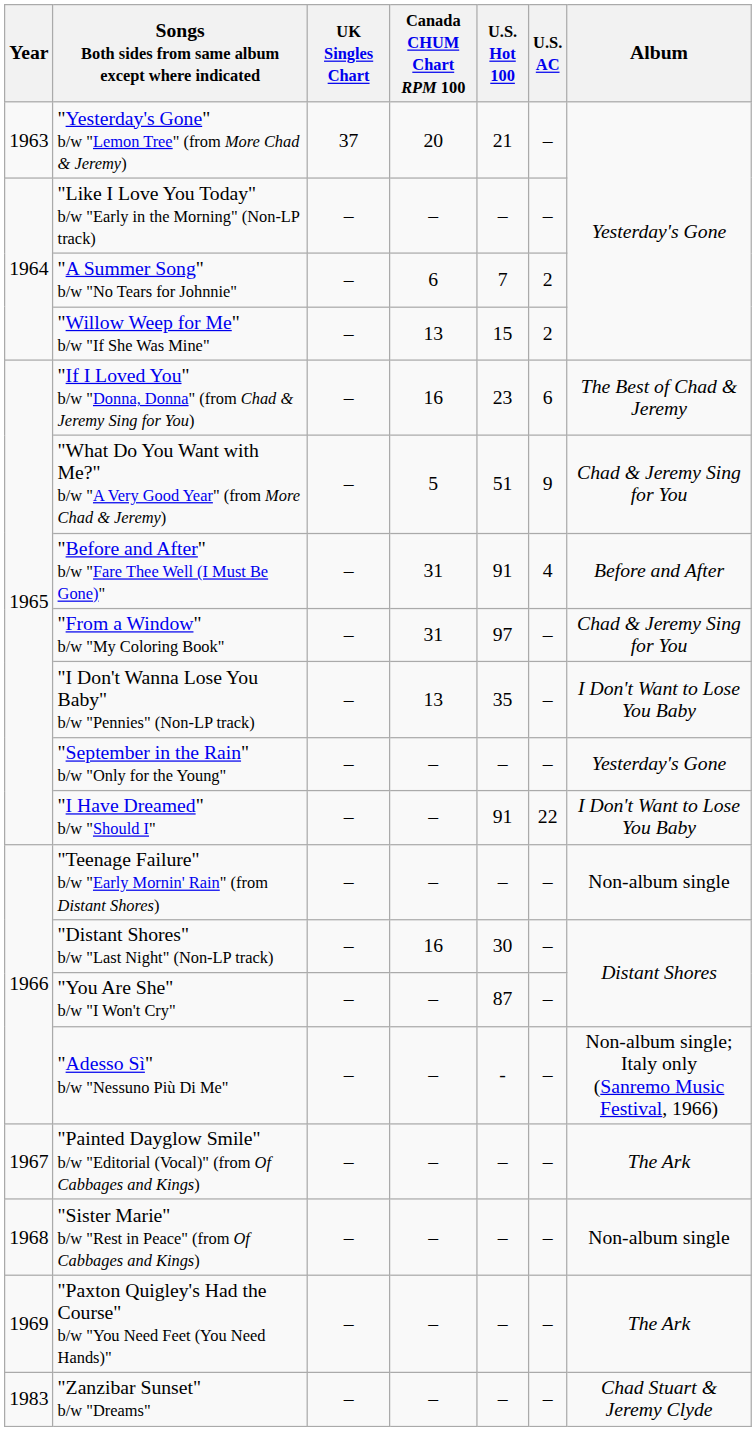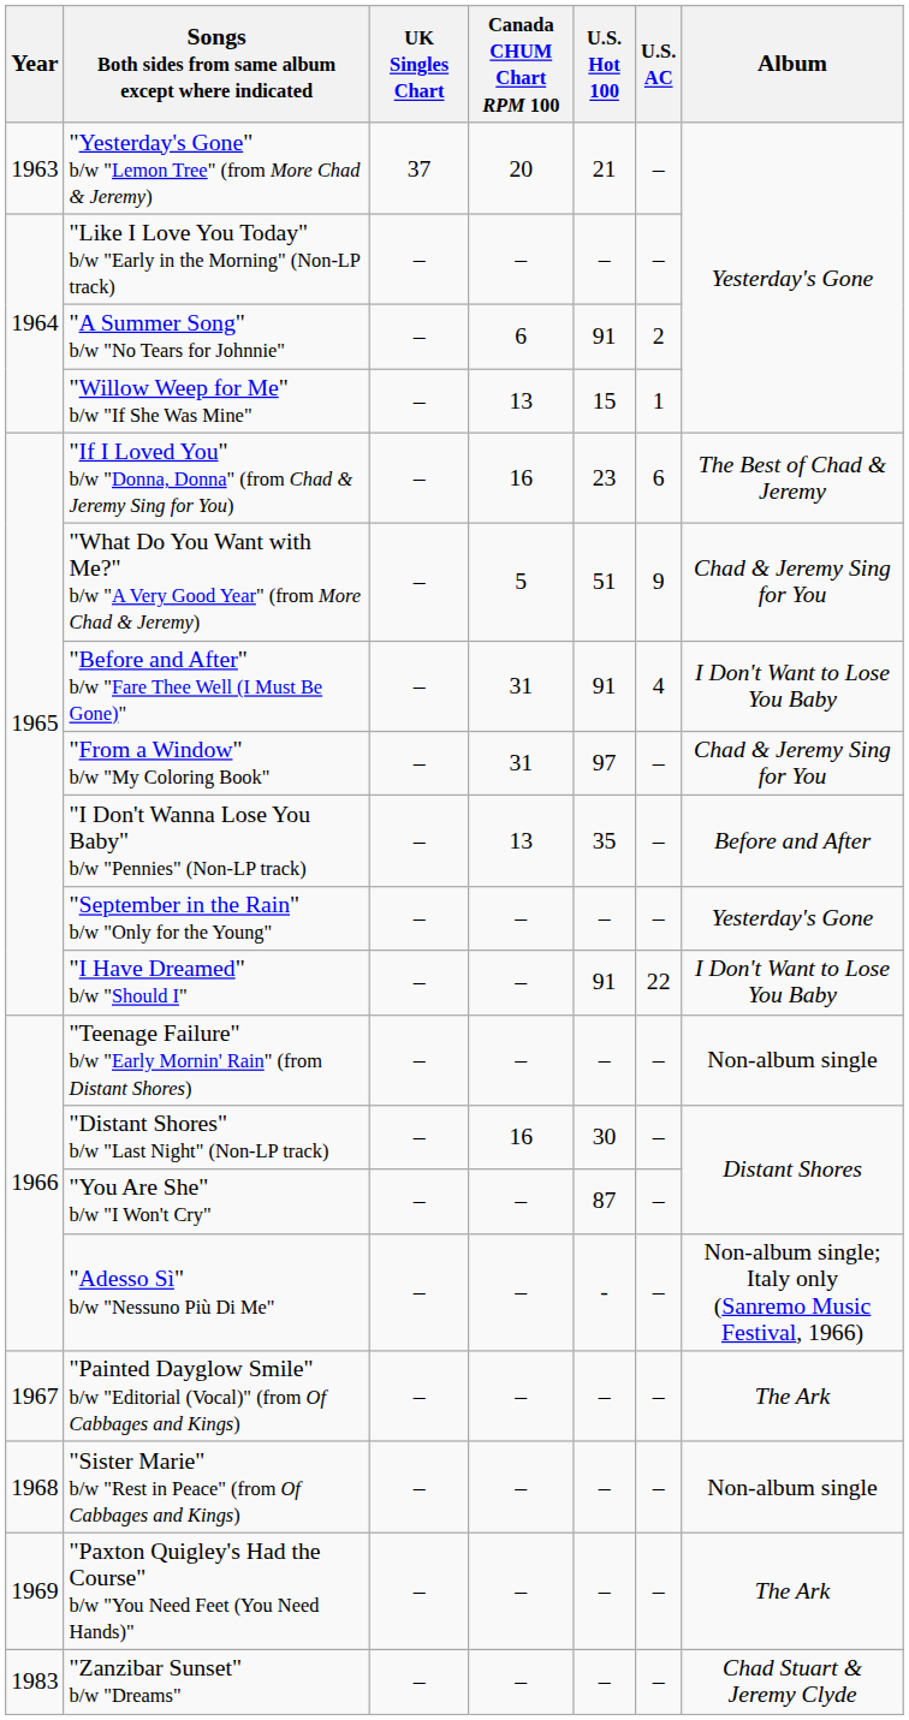 <table class="wikitable">
 <tr>
 <th>Year</th>
 <th>Songs<br><small>Both sides from same album except where indicated</small></th>
 <th><small> UK <br><a href='#'>Singles Chart</a></small></th>
 <th><small>Canada<br><a href='#'>CHUM Chart</a><br><em>RPM</em> 100</small></th>
 <th><small>U.S.<br><a href='#'>Hot 100</a></small></th>
 <th><small>U.S.<br><a href='#'>AC</a></small></th>
 <th>Album</th>
 </tr>
 <tr>
 <td>1963</td>
 <td>"<a href='#'>Yesterday's Gone</a>"<br><small>b/w "<a href='#'>Lemon Tree</a>" (from <em>More Chad & Jeremy</em>)</small></td>
 <td align="center">37</td>
 <td align="center">20</td>
 <td align="center">21</td>
 <td align="center">–</td>
 <td align="center" rowspan="4"><em>Yesterday's Gone</em></td>
 </tr>
 <tr>
 <td rowspan="3">1964</td>
 <td>"Like I Love You Today"<br><small>b/w "Early in the Morning" (Non-LP track)</small></td>
 <td align="center">–</td>
 <td align="center">–</td>
 <td align="center">–</td>
 <td align="center">–</td>
 </tr>
 <tr>
 <td>"<a href='#'>A Summer Song</a>" <br><small>b/w "No Tears for Johnnie"</small></td>
 <td align="center">–</td>
 <td align="center">6</td>
-<td align="center">7</td>
+<td align="center">91</td>
 <td align="center">2</td>
 </tr>
 <tr>
 <td>"<a href='#'>Willow Weep for Me</a>" <br><small>b/w "If She Was Mine"</small></td>
 <td align="center">–</td>
 <td align="center">13</td>
 <td align="center">15</td>
-<td align="center">2</td>
+<td align="center">1</td>
 </tr>
 <tr>
 <td rowspan="7">1965</td>
 <td>"<a href='#'>If I Loved You</a>"<br><small>b/w "<a href='#'>Donna, Donna</a>" (from <em>Chad & Jeremy Sing for You</em>)</small></td>
 <td align="center">–</td>
 <td align="center">16</td>
 <td align="center">23</td>
 <td align="center">6</td>
 <td align="center"><em>The Best of Chad & Jeremy</em></td>
 </tr>
 <tr>
 <td>"What Do You Want with Me?"<br><small>b/w "<a href='#'>A Very Good Year</a>" (from <em>More Chad & Jeremy</em>)</small></td>
 <td align="center">–</td>
 <td align="center">5</td>
 <td align="center">51</td>
 <td align="center">9</td>
 <td align="center"><em>Chad & Jeremy Sing for You</em></td>
 </tr>
 <tr>
 <td>"<a href='#'>Before and After</a>"<br><small>b/w "<a href='#'>Fare Thee Well (I Must Be Gone)</a>"</small></td>
 <td align="center">–</td>
 <td align="center">31</td>
 <td align="center">91</td>
 <td align="center">4</td>
-<td align="center"><em>Before and After</em></td>
+<td align="center"><em>I Don't Want to Lose You Baby</em></td>
 </tr>
 <tr>
 <td>"<a href='#'>From a Window</a>"<br><small>b/w "My Coloring Book"</small></td>
 <td align="center">–</td>
 <td align="center">31</td>
 <td align="center">97</td>
 <td align="center">–</td>
 <td align="center"><em>Chad & Jeremy Sing for You</em></td>
 </tr>
 <tr>
 <td>"I Don't Wanna Lose You Baby"<br><small>b/w "Pennies" (Non-LP track)</small></td>
 <td align="center">–</td>
 <td align="center">13</td>
 <td align="center">35</td>
 <td align="center">–</td>
-<td align="center"><em>I Don't Want to Lose You Baby</em></td>
+<td align="center"><em>Before and After</em></td>
 </tr>
 <tr>
 <td>"<a href='#'>September in the Rain</a>"<br><small>b/w "Only for the Young"</small></td>
 <td align="center">–</td>
 <td align="center">–</td>
 <td align="center">–</td>
 <td align="center">–</td>
 <td align="center"><em>Yesterday's Gone</em></td>
 </tr>
 <tr>
 <td>"<a href='#'>I Have Dreamed</a>"<br><small>b/w "<a href='#'>Should I</a>"</small></td>
 <td align="center">–</td>
 <td align="center">–</td>
 <td align="center">91</td>
 <td align="center">22</td>
 <td align="center"><em>I Don't Want to Lose You Baby</em></td>
 </tr>
 <tr>
 <td rowspan="4">1966</td>
 <td>"Teenage Failure"<br><small>b/w "<a href='#'>Early Mornin' Rain</a>" (from <em>Distant Shores</em>)</small></td>
 <td align="center">–</td>
 <td align="center">–</td>
 <td align="center">–</td>
 <td align="center">–</td>
 <td align="center">Non-album single</td>
 </tr>
 <tr>
 <td>"Distant Shores"<br><small>b/w "Last Night" (Non-LP track)</small></td>
 <td align="center">–</td>
 <td align="center">16</td>
 <td align="center">30</td>
 <td align="center">–</td>
 <td align="center" rowspan="2"><em>Distant Shores</em></td>
 </tr>
 <tr>
 <td>"You Are She"<br><small>b/w "I Won't Cry"</small></td>
 <td align="center">–</td>
 <td align="center">–</td>
 <td align="center">87</td>
 <td align="center">–</td>
 </tr>
 <tr>
 <td>"<a href='#'>Adesso Sì</a>"<br><small>b/w "Nessuno Più Di Me"</small></td>
 <td align="center">–</td>
 <td align="center">–</td>
 <td align="center">-</td>
 <td align="center">–</td>
 <td align="center">Non-album single; Italy only<br>(<a href='#'>Sanremo Music Festival</a>, 1966)</td>
 </tr>
 <tr>
 <td>1967</td>
 <td>"Painted Dayglow Smile"<br><small>b/w "Editorial (Vocal)" (from <em>Of Cabbages and Kings</em>)</small></td>
 <td align="center">–</td>
 <td align="center">–</td>
 <td align="center">–</td>
 <td align="center">–</td>
 <td align="center"><em>The Ark</em></td>
 </tr>
 <tr>
 <td>1968</td>
 <td>"Sister Marie"<br><small>b/w "Rest in Peace" (from <em>Of Cabbages and Kings</em>)</small></td>
 <td align="center">–</td>
 <td align="center">–</td>
 <td align="center">–</td>
 <td align="center">–</td>
 <td align="center">Non-album single</td>
 </tr>
 <tr>
 <td>1969</td>
 <td>"Paxton Quigley's Had the Course"<br><small>b/w "You Need Feet (You Need Hands)"</small></td>
 <td align="center">–</td>
 <td align="center">–</td>
 <td align="center">–</td>
 <td align="center">–</td>
 <td align="center"><em>The Ark</em></td>
 </tr>
 <tr>
 <td>1983</td>
 <td>"Zanzibar Sunset"<br><small>b/w "Dreams"</small></td>
 <td align="center">–</td>
 <td align="center">–</td>
 <td align="center">–</td>
 <td align="center">–</td>
 <td align="center"><em>Chad Stuart & Jeremy Clyde</em></td>
 </tr>
 </table>
